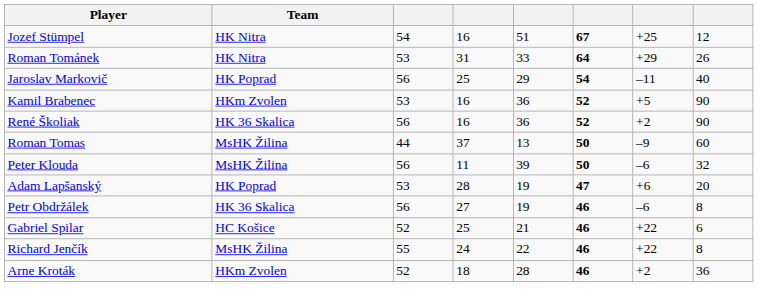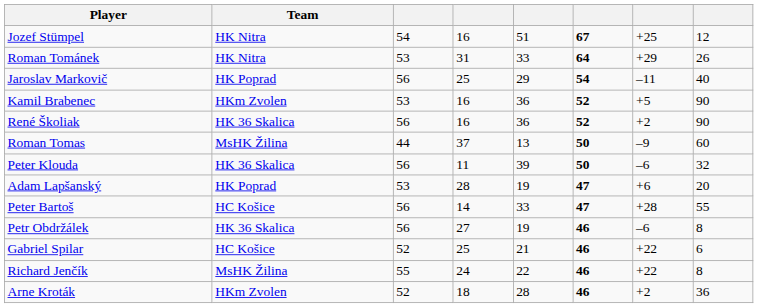 <table class="wikitable sortable">
 <tr>
 <th style="width: 15em;">Player</th>
 <th style="width: 13em;">Team</th>
 <th style="width: 4em;"></th>
 <th style="width: 4em;"></th>
 <th style="width: 4em;"></th>
 <th style="width: 4em;"></th>
 <th style="width: 4em;"></th>
 <th style="width: 4em;"></th>
 </tr>
 <tr>
 <td> <a href='#'>Jozef Stümpel</a></td>
 <td><a href='#'>HK Nitra</a></td>
 <td>54</td>
 <td>16</td>
 <td>51</td>
 <td><strong>67</strong></td>
 <td>+25</td>
 <td>12</td>
 </tr>
 <tr>
 <td> <a href='#'>Roman Tománek</a></td>
 <td><a href='#'>HK Nitra</a></td>
 <td>53</td>
 <td>31</td>
 <td>33</td>
 <td><strong>64</strong></td>
 <td>+29</td>
 <td>26</td>
 </tr>
 <tr>
 <td> <a href='#'>Jaroslav Markovič</a></td>
 <td><a href='#'>HK Poprad</a></td>
 <td>56</td>
 <td>25</td>
 <td>29</td>
 <td><strong>54</strong></td>
 <td>–11</td>
 <td>40</td>
 </tr>
 <tr>
 <td> <a href='#'>Kamil Brabenec</a></td>
 <td><a href='#'>HKm Zvolen</a></td>
 <td>53</td>
 <td>16</td>
 <td>36</td>
 <td><strong>52</strong></td>
 <td>+5</td>
 <td>90</td>
 </tr>
 <tr>
 <td> <a href='#'>René Školiak</a></td>
 <td><a href='#'>HK 36 Skalica</a></td>
 <td>56</td>
 <td>16</td>
 <td>36</td>
 <td><strong>52</strong></td>
 <td>+2</td>
 <td>90</td>
 </tr>
 <tr>
 <td> <a href='#'>Roman Tomas</a></td>
 <td><a href='#'>MsHK Žilina</a></td>
 <td>44</td>
 <td>37</td>
 <td>13</td>
 <td><strong>50</strong></td>
 <td>–9</td>
 <td>60</td>
 </tr>
 <tr>
 <td> <a href='#'>Peter Klouda</a></td>
-<td><a href='#'>MsHK Žilina</a></td>
+<td><a href='#'>HK 36 Skalica</a></td>
 <td>56</td>
 <td>11</td>
 <td>39</td>
 <td><strong>50</strong></td>
 <td>–6</td>
 <td>32</td>
 </tr>
 <tr>
 <td> <a href='#'>Adam Lapšanský</a></td>
 <td><a href='#'>HK Poprad</a></td>
 <td>53</td>
 <td>28</td>
 <td>19</td>
 <td><strong>47</strong></td>
 <td>+6</td>
 <td>20</td>
+</tr>
+<tr>
+<td> <a href='#'>Peter Bartoš</a></td>
+<td><a href='#'>HC Košice</a></td>
+<td>56</td>
+<td>14</td>
+<td>33</td>
+<td><strong>47</strong></td>
+<td>+28</td>
+<td>55</td>
 </tr>
 <tr>
 <td> <a href='#'>Petr Obdržálek</a></td>
 <td><a href='#'>HK 36 Skalica</a></td>
 <td>56</td>
 <td>27</td>
 <td>19</td>
 <td><strong>46</strong></td>
 <td>–6</td>
 <td>8</td>
 </tr>
 <tr>
 <td> <a href='#'>Gabriel Spilar</a></td>
 <td><a href='#'>HC Košice</a></td>
 <td>52</td>
 <td>25</td>
 <td>21</td>
 <td><strong>46</strong></td>
 <td>+22</td>
 <td>6</td>
 </tr>
 <tr>
 <td> <a href='#'>Richard Jenčík</a></td>
 <td><a href='#'>MsHK Žilina</a></td>
 <td>55</td>
 <td>24</td>
 <td>22</td>
 <td><strong>46</strong></td>
 <td>+22</td>
 <td>8</td>
 </tr>
 <tr>
 <td> <a href='#'>Arne Kroták</a></td>
 <td><a href='#'>HKm Zvolen</a></td>
 <td>52</td>
 <td>18</td>
 <td>28</td>
 <td><strong>46</strong></td>
 <td>+2</td>
 <td>36</td>
 </tr>
 </table>
